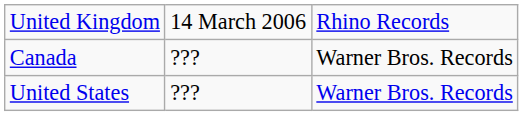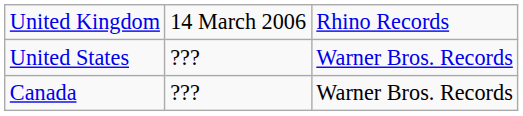 <table class="wikitable">
 <tr>
 <td><a href='#'>United Kingdom</a></td>
 <td>14 March 2006</td>
 <td><a href='#'>Rhino Records</a></td>
 </tr>
 <tr>
+<td><a href='#'>United States</a></td>
+<td>???</td>
+<td><a href='#'>Warner Bros. Records</a></td>
+</tr>
+<tr>
 <td><a href='#'>Canada</a></td>
 <td>???</td>
 <td>Warner Bros. Records</td>
 </tr>
-<tr>
-<td><a href='#'>United States</a></td>
-<td>???</td>
-<td><a href='#'>Warner Bros. Records</a></td>
-</tr>
 </table>
